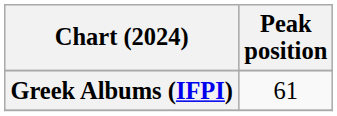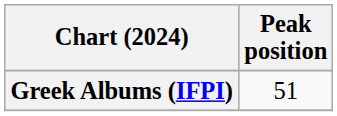 <table class="wikitable sortable plainrowheaders" style="text-align:center">
 <tr>
 <th scope="col">Chart (2024)</th>
 <th scope="col">Peak<br>position</th>
 </tr>
 <tr>
 </tr>
 <tr>
 <th scope="row">Greek Albums (<a href='#'>IFPI</a>)</th>
-<td>61</td>
+<td>51</td>
 </tr>
 <tr>
 </tr>
 <tr>
 </tr>
 <tr>
 </tr>
 </table>
